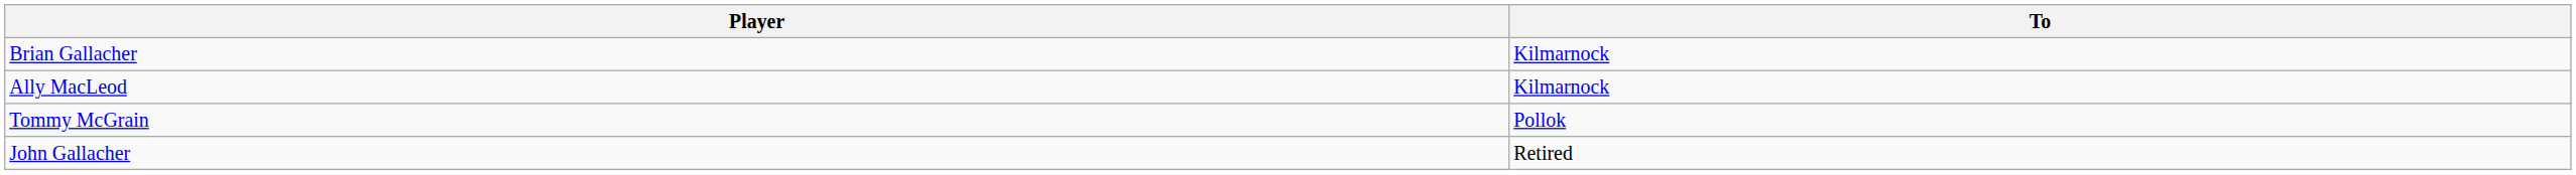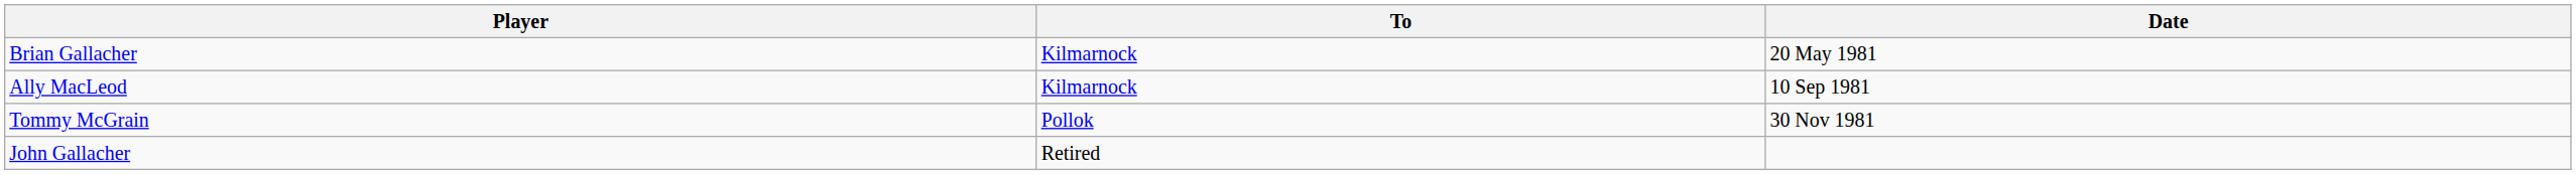 <table class="wikitable" style="text-align:center; font-size:95%;width:98%; text-align:left">
 <tr>
 <th>Player</th>
 <th>To</th>
+<th>Date</th>
 </tr>
 <tr>
 <td> <a href='#'>Brian Gallacher</a></td>
 <td> <a href='#'>Kilmarnock</a></td>
+<td>20 May 1981</td>
 </tr>
 <tr>
 <td> <a href='#'>Ally MacLeod</a></td>
 <td> <a href='#'>Kilmarnock</a></td>
+<td>10 Sep 1981</td>
 </tr>
 <tr>
 <td> <a href='#'>Tommy McGrain</a></td>
 <td> <a href='#'>Pollok</a></td>
+<td>30 Nov 1981</td>
 </tr>
 <tr>
 <td> <a href='#'>John Gallacher</a></td>
 <td> Retired</td>
+<td></td>
 </tr>
 </table>
